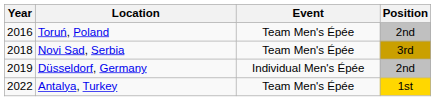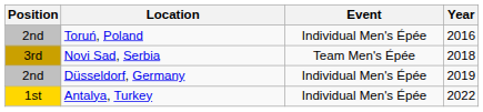 <table class="wikitable" style="text-align:center;">
 <tr>
-<th>Year</th>
+<th>Position</th>
 <th style="width:17em">Location</th>
 <th style="width:12em">Event</th>
-<th>Position</th>
+<th>Year</th>
 </tr>
 <tr>
+<td bgcolor="silver">2nd</td>
+<td rowspan="1" align="left"> <a href='#'>Toruń</a>, <a href='#'>Poland</a></td>
+<td>Individual Men's Épée</td>
 <td>2016</td>
-<td rowspan="1" align="left"> <a href='#'>Toruń</a>, <a href='#'>Poland</a></td>
-<td>Team Men's Épée</td>
-<td bgcolor="silver">2nd</td>
 </tr>
 <tr>
-<td>2018</td>
+<td bgcolor="caramel">3rd</td>
 <td rowspan="1" align="left"> <a href='#'>Novi Sad</a>, <a href='#'>Serbia</a></td>
 <td>Team Men's Épée</td>
-<td bgcolor="caramel">3rd</td>
+<td>2018</td>
 </tr>
 <tr>
-<td>2019</td>
+<td bgcolor="silver">2nd</td>
 <td rowspan="1" align="left"> <a href='#'>Düsseldorf</a>, <a href='#'>Germany</a></td>
 <td>Individual Men's Épée</td>
-<td bgcolor="silver">2nd</td>
+<td>2019</td>
 </tr>
 <tr>
+<td bgcolor="gold">1st</td>
+<td rowspan="1" align="left"> <a href='#'>Antalya</a>, <a href='#'>Turkey</a></td>
+<td>Individual Men's Épée</td>
 <td>2022</td>
-<td rowspan="1" align="left"> <a href='#'>Antalya</a>, <a href='#'>Turkey</a></td>
-<td>Team Men's Épée</td>
-<td bgcolor="gold">1st</td>
 </tr>
 </table>
